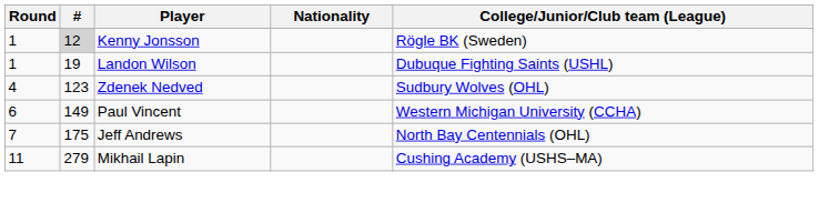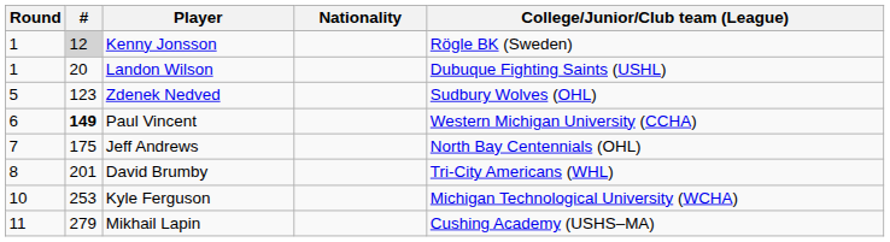 <table class="wikitable">
 <tr align="center">
 <th bgcolor="#DDDDFF" width="4.0%">Round</th>
 <th bgcolor="#DDDDFF" width="4.0%">#</th>
 <th bgcolor="#DDDDFF" width="21.0%">Player</th>
 <th bgcolor="#DDDDFF" width="14.5%">Nationality</th>
 <th bgcolor="#DDDDFF" width="50.0%">College/Junior/Club team (League)</th>
 </tr>
 <tr>
 <td>1</td>
 <td style="background: lightgrey;">12</td>
 <td><a href='#'>Kenny Jonsson</a></td>
 <td></td>
 <td><a href='#'>Rögle BK</a> (Sweden)</td>
 </tr>
 <tr>
 <td>1</td>
-<td>19</td>
+<td>20</td>
 <td><a href='#'>Landon Wilson</a></td>
 <td></td>
 <td><a href='#'>Dubuque Fighting Saints</a> (<a href='#'>USHL</a>)</td>
 </tr>
 <tr>
-<td>4</td>
+<td>5</td>
 <td>123</td>
 <td><a href='#'>Zdenek Nedved</a></td>
 <td></td>
 <td><a href='#'>Sudbury Wolves</a> (<a href='#'>OHL</a>)</td>
 </tr>
 <tr>
 <td>6</td>
-<td>149</td>
+<td><strong>149</strong></td>
 <td>Paul Vincent</td>
 <td></td>
 <td><a href='#'>Western Michigan University</a> (<a href='#'>CCHA</a>)</td>
 </tr>
 <tr>
 <td>7</td>
 <td>175</td>
 <td>Jeff Andrews</td>
 <td></td>
 <td><a href='#'>North Bay Centennials</a> (OHL)</td>
 </tr>
 <tr>
+<td>8</td>
+<td>201</td>
+<td>David Brumby</td>
+<td></td>
+<td><a href='#'>Tri-City Americans</a> (<a href='#'>WHL</a>)</td>
+</tr>
+<tr>
+<td>10</td>
+<td>253</td>
+<td>Kyle Ferguson</td>
+<td></td>
+<td><a href='#'>Michigan Technological University</a> (<a href='#'>WCHA</a>)</td>
+</tr>
+<tr>
 <td>11</td>
 <td>279</td>
 <td>Mikhail Lapin</td>
 <td></td>
 <td><a href='#'>Cushing Academy</a> (USHS–MA)</td>
 </tr>
 </table>
